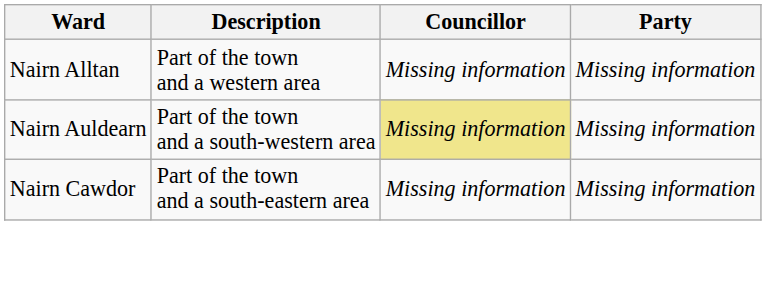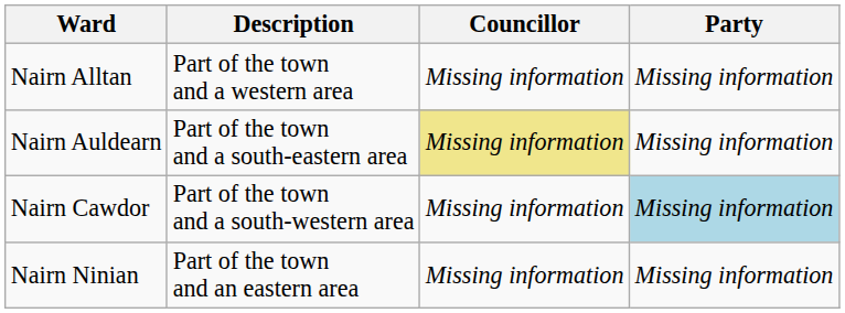 <table class="wikitable">
 <tr>
 <th>Ward</th>
 <th>Description</th>
 <th>Councillor</th>
 <th>Party</th>
 </tr>
 <tr>
 <td>Nairn Alltan</td>
 <td>Part of the town <br> and a western area</td>
 <td><em>Missing information</em></td>
 <td><em>Missing information</em></td>
 </tr>
 <tr>
 <td>Nairn Auldearn</td>
-<td>Part of the town <br> and a south-western area</td>
+<td>Part of the town <br> and a south-eastern area</td>
 <td style="background: khaki;"><em>Missing information</em></td>
 <td><em>Missing information</em></td>
 </tr>
 <tr>
 <td>Nairn Cawdor</td>
-<td>Part of the town <br> and a south-eastern area</td>
+<td>Part of the town <br> and a south-western area</td>
+<td><em>Missing information</em></td>
+<td style="background: lightblue;"><em>Missing information</em></td>
+</tr>
+<tr>
+<td>Nairn Ninian</td>
+<td>Part of the town <br> and an eastern area</td>
 <td><em>Missing information</em></td>
 <td><em>Missing information</em></td>
 </tr>
 </table>
